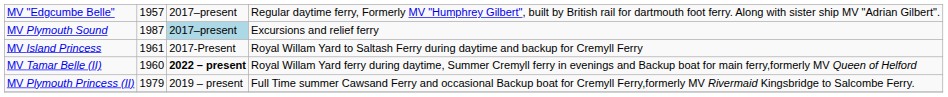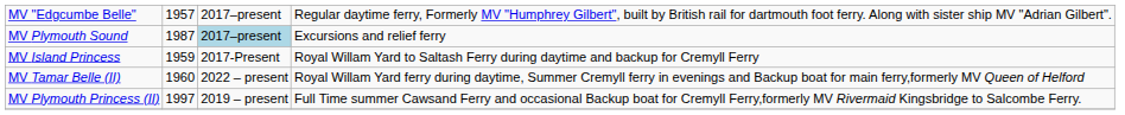 <table class="wikitable">
 <tr>
 <td><a href='#'>MV "Edgcumbe Belle"</a></td>
 <td>1957</td>
 <td>2017–present</td>
 <td>Regular daytime ferry, Formerly <a href='#'>MV "Humphrey Gilbert"</a>, built by British rail for dartmouth foot ferry. Along with sister ship MV "Adrian Gilbert".</td>
 </tr>
 <tr>
 <td><a href='#'>MV <em>Plymouth Sound</em></a></td>
 <td>1987</td>
 <td style="background: lightblue;">2017–present</td>
 <td>Excursions and relief ferry</td>
 </tr>
 <tr>
 <td><a href='#'>MV <em>Island Princess</em></a></td>
-<td>1961</td>
+<td>1959</td>
 <td>2017-Present</td>
 <td>Royal Willam Yard to Saltash Ferry during daytime and backup for Cremyll Ferry</td>
 </tr>
 <tr>
 <td><a href='#'>MV <em>Tamar Belle (II)</em></a></td>
 <td>1960</td>
-<td><strong>2022 – present</strong></td>
+<td>2022 – present</td>
 <td>Royal Willam Yard ferry during daytime, Summer Cremyll ferry in evenings and Backup boat for main ferry,formerly MV <em>Queen of Helford</em></td>
 </tr>
 <tr>
 <td><a href='#'>MV <em>Plymouth Princess (II)</em></a></td>
-<td>1979</td>
+<td>1997</td>
 <td>2019 – present</td>
 <td>Full Time summer Cawsand Ferry and occasional Backup boat for Cremyll Ferry,formerly MV <em>Rivermaid</em> Kingsbridge to Salcombe Ferry.</td>
 </tr>
 <tr>
 </tr>
 </table>
